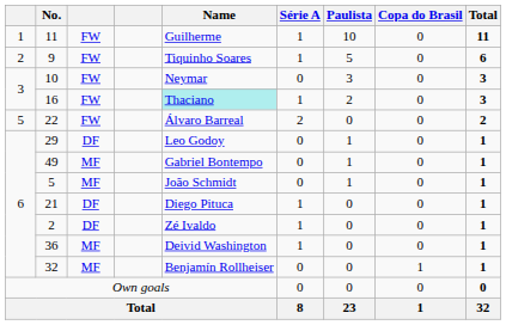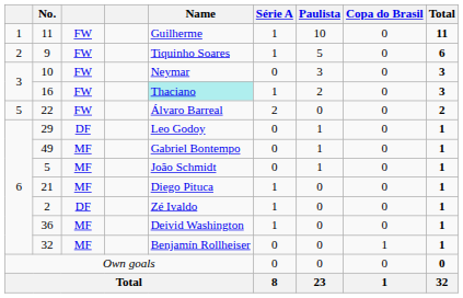 <table class="wikitable sortable" style="text-align:center;">
 <tr>
 <th width="30"></th>
 <th width="30">No.</th>
 <th width="50"></th>
 <th width="50"></th>
 <th>Name</th>
 <th><a href='#'>Série A</a></th>
 <th><a href='#'>Paulista</a></th>
 <th><a href='#'>Copa do Brasil</a></th>
 <th>Total</th>
 </tr>
 <tr>
 <td>1</td>
 <td>11</td>
 <td><a href='#'>FW</a></td>
 <td></td>
 <td align=left><a href='#'>Guilherme</a></td>
 <td>1</td>
 <td>10</td>
 <td>0</td>
 <td><strong>11</strong></td>
 </tr>
 <tr>
 <td>2</td>
 <td>9</td>
 <td><a href='#'>FW</a></td>
 <td></td>
 <td align=left><a href='#'>Tiquinho Soares</a></td>
 <td>1</td>
 <td>5</td>
 <td>0</td>
 <td><strong>6</strong></td>
 </tr>
 <tr>
 <td rowspan=2>3</td>
 <td>10</td>
 <td><a href='#'>FW</a></td>
 <td></td>
 <td align=left><a href='#'>Neymar</a></td>
 <td>0</td>
 <td>3</td>
 <td>0</td>
 <td><strong>3</strong></td>
 </tr>
 <tr>
 <td>16</td>
 <td><a href='#'>FW</a></td>
 <td></td>
 <td align=left style="background: paleturquoise;"><a href='#'>Thaciano</a></td>
 <td>1</td>
 <td>2</td>
 <td>0</td>
 <td><strong>3</strong></td>
 </tr>
 <tr>
 <td>5</td>
 <td>22</td>
 <td><a href='#'>FW</a></td>
 <td></td>
 <td align=left><a href='#'>Álvaro Barreal</a></td>
 <td>2</td>
 <td>0</td>
 <td>0</td>
 <td><strong>2</strong></td>
 </tr>
 <tr>
 <td rowspan=7>6</td>
 <td>29</td>
 <td><a href='#'>DF</a></td>
 <td></td>
 <td align=left><a href='#'>Leo Godoy</a></td>
 <td>0</td>
 <td>1</td>
 <td>0</td>
 <td><strong>1</strong></td>
 </tr>
 <tr>
 <td>49</td>
 <td><a href='#'>MF</a></td>
 <td></td>
 <td align=left><a href='#'>Gabriel Bontempo</a></td>
 <td>0</td>
 <td>1</td>
 <td>0</td>
 <td><strong>1</strong></td>
 </tr>
 <tr>
 <td>5</td>
 <td><a href='#'>MF</a></td>
 <td></td>
 <td align=left><a href='#'>João Schmidt</a></td>
 <td>0</td>
 <td>1</td>
 <td>0</td>
 <td><strong>1</strong></td>
 </tr>
 <tr>
 <td>21</td>
-<td><a href='#'>DF</a></td>
+<td><a href='#'>MF</a></td>
 <td></td>
 <td align=left><a href='#'>Diego Pituca</a></td>
 <td>1</td>
 <td>0</td>
 <td>0</td>
 <td><strong>1</strong></td>
 </tr>
 <tr>
 <td>2</td>
 <td><a href='#'>DF</a></td>
 <td></td>
 <td align=left><a href='#'>Zé Ivaldo</a></td>
 <td>1</td>
 <td>0</td>
 <td>0</td>
 <td><strong>1</strong></td>
 </tr>
 <tr>
 <td>36</td>
 <td><a href='#'>MF</a></td>
 <td></td>
 <td align=left><a href='#'>Deivid Washington</a></td>
 <td>1</td>
 <td>0</td>
 <td>0</td>
 <td><strong>1</strong></td>
 </tr>
 <tr>
 <td>32</td>
 <td><a href='#'>MF</a></td>
 <td></td>
 <td align=left><a href='#'>Benjamín Rollheiser</a></td>
 <td>0</td>
 <td>0</td>
 <td>1</td>
 <td><strong>1</strong></td>
 </tr>
 <tr>
 <td colspan=5><em>Own goals</em></td>
 <td>0</td>
 <td>0</td>
 <td>0</td>
 <td><strong>0</strong></td>
 </tr>
 <tr>
 <th colspan=5>Total</th>
 <th>8</th>
 <th>23</th>
 <th>1</th>
 <th>32</th>
 </tr>
 </table>
